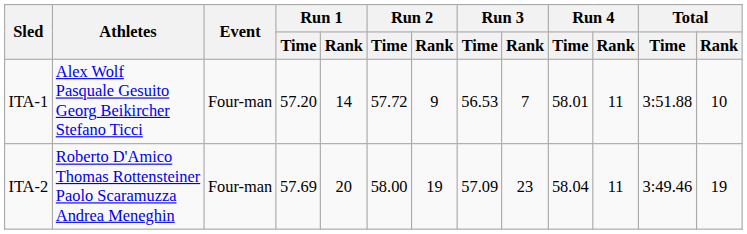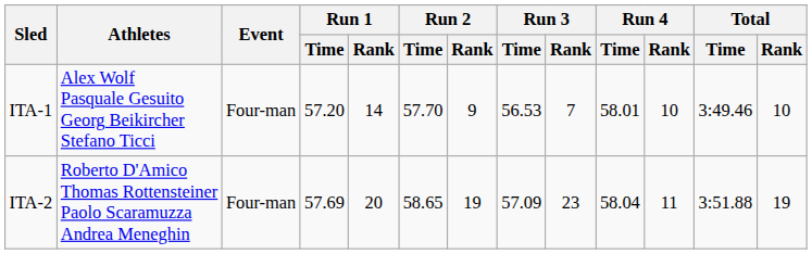 <table class="wikitable"  border="1" style="font-size:90%">
 <tr>
 <th rowspan="2">Sled</th>
 <th rowspan="2">Athletes</th>
 <th rowspan="2">Event</th>
 <th colspan="2">Run 1</th>
 <th colspan="2">Run 2</th>
 <th colspan="2">Run 3</th>
 <th colspan="2">Run 4</th>
 <th colspan="2">Total</th>
 </tr>
 <tr>
 <th>Time</th>
 <th>Rank</th>
 <th>Time</th>
 <th>Rank</th>
 <th>Time</th>
 <th>Rank</th>
 <th>Time</th>
 <th>Rank</th>
 <th>Time</th>
 <th>Rank</th>
 </tr>
 <tr>
 <td align="center">ITA-1</td>
 <td><a href='#'>Alex Wolf</a><br><a href='#'>Pasquale Gesuito</a><br><a href='#'>Georg Beikircher</a><br><a href='#'>Stefano Ticci</a></td>
 <td>Four-man</td>
 <td align="center">57.20</td>
 <td align="center">14</td>
-<td align="center">57.72</td>
+<td align="center">57.70</td>
 <td align="center">9</td>
 <td align="center">56.53</td>
 <td align="center">7</td>
 <td align="center">58.01</td>
-<td align="center">11</td>
-<td align="center">3:51.88</td>
+<td align="center">10</td>
+<td align="center">3:49.46</td>
 <td align="center">10</td>
 </tr>
 <tr>
 <td align="center">ITA-2</td>
 <td><a href='#'>Roberto D'Amico</a><br><a href='#'>Thomas Rottensteiner</a><br><a href='#'>Paolo Scaramuzza</a><br><a href='#'>Andrea Meneghin</a></td>
 <td>Four-man</td>
 <td align="center">57.69</td>
 <td align="center">20</td>
-<td align="center">58.00</td>
+<td align="center">58.65</td>
 <td align="center">19</td>
 <td align="center">57.09</td>
 <td align="center">23</td>
 <td align="center">58.04</td>
 <td align="center">11</td>
-<td align="center">3:49.46</td>
+<td align="center">3:51.88</td>
 <td align="center">19</td>
 </tr>
 </table>
